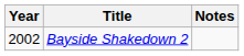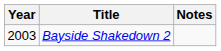 <table class="wikitable">
 <tr>
 <th>Year</th>
 <th>Title</th>
 <th>Notes</th>
 </tr>
 <tr>
-<td>2002</td>
+<td>2003</td>
 <td><em><a href='#'>Bayside Shakedown 2</a></em></td>
 <td></td>
 </tr>
 </table>
